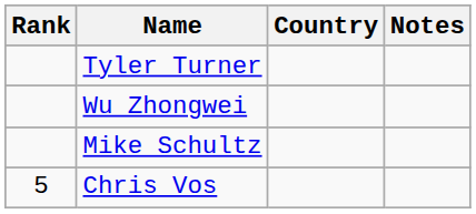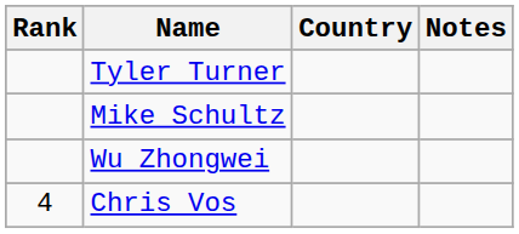 <table class="wikitable" style="text-align:center;">
 <tr>
 <th>Rank</th>
 <th>Name</th>
 <th>Country</th>
 <th>Notes</th>
 </tr>
 <tr>
 <td></td>
 <td align=left><a href='#'>Tyler Turner</a></td>
 <td align=left></td>
 <td></td>
 </tr>
 <tr>
 <td></td>
+<td align=left><a href='#'>Mike Schultz</a></td>
+<td align=left></td>
+<td></td>
+</tr>
+<tr>
+<td></td>
 <td align=left><a href='#'>Wu Zhongwei</a></td>
 <td align=left></td>
 <td></td>
 </tr>
 <tr>
-<td></td>
-<td align=left><a href='#'>Mike Schultz</a></td>
-<td align=left></td>
-<td></td>
-</tr>
-<tr>
-<td>5</td>
+<td>4</td>
 <td align=left><a href='#'>Chris Vos</a></td>
 <td align=left></td>
 <td></td>
 </tr>
 </table>
